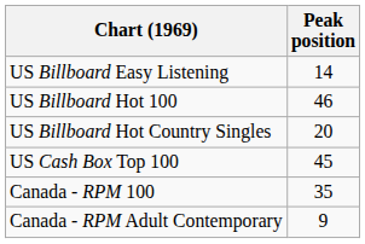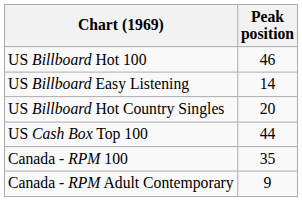 <table class="wikitable sortable">
 <tr>
 <th align="left">Chart (1969)</th>
 <th style="text-align:center;">Peak<br>position</th>
 </tr>
 <tr>
+<td align="left">US <em>Billboard</em> Hot 100</td>
+<td style="text-align:center;">46</td>
+</tr>
+<tr>
 <td align="left">US <em>Billboard</em> Easy Listening</td>
 <td style="text-align:center;">14</td>
-</tr>
-<tr>
-<td align="left">US <em>Billboard</em> Hot 100</td>
-<td style="text-align:center;">46</td>
 </tr>
 <tr>
 <td align="left">US <em>Billboard</em> Hot Country Singles</td>
 <td style="text-align:center;">20</td>
 </tr>
 <tr>
 <td align="left">US <em>Cash Box</em> Top 100</td>
-<td style="text-align:center;">45</td>
+<td style="text-align:center;">44</td>
 </tr>
 <tr>
 <td align="left">Canada - <em>RPM</em> 100</td>
 <td style="text-align:center;">35</td>
 </tr>
 <tr>
 <td align="left">Canada - <em>RPM</em> Adult Contemporary</td>
 <td style="text-align:center;">9</td>
 </tr>
 </table>
